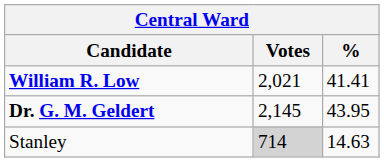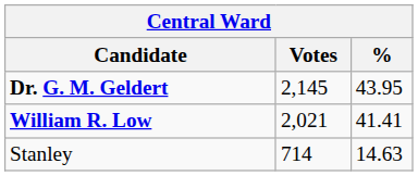 <table class="wikitable">
 <tr>
 <th colspan="3"><a href='#'>Central Ward</a></th>
 </tr>
 <tr>
 <th style="width: 200px">Candidate</th>
 <th style="width: 50px">Votes</th>
 <th style="width: 40px">%</th>
 </tr>
 <tr>
+<td><strong>Dr. <a href='#'>G. M. Geldert</a></strong></td>
+<td>2,145</td>
+<td>43.95</td>
+</tr>
+<tr>
 <td><strong><a href='#'>William R. Low</a></strong></td>
 <td>2,021</td>
 <td>41.41</td>
 </tr>
 <tr>
-<td><strong>Dr. <a href='#'>G. M. Geldert</a></strong></td>
-<td>2,145</td>
-<td>43.95</td>
-</tr>
-<tr>
 <td>Stanley</td>
-<td style="background: lightgrey;">714</td>
+<td>714</td>
 <td>14.63</td>
 </tr>
 </table>
